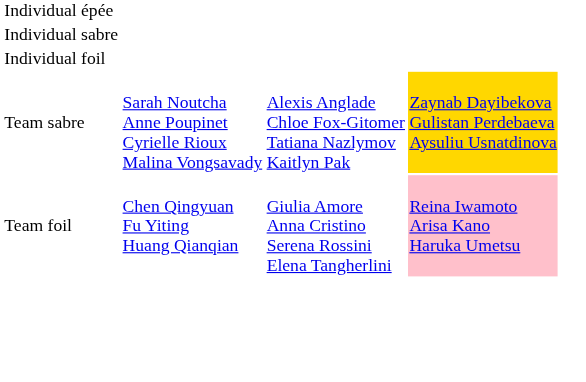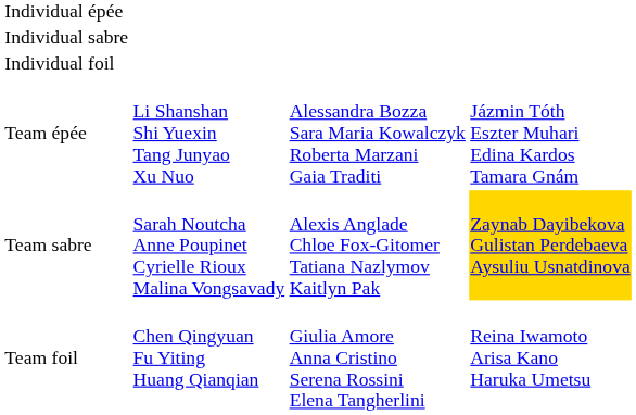 <table>
 <tr>
 <td rowspan=2>Individual épée<br></td>
 <td rowspan=2></td>
 <td rowspan=2></td>
 <td></td>
 </tr>
 <tr>
 <td></td>
 </tr>
 <tr>
 <td rowspan=2>Individual sabre<br></td>
 <td rowspan=2></td>
 <td rowspan=2></td>
 <td></td>
 </tr>
 <tr>
 <td></td>
 </tr>
 <tr>
 <td rowspan=2>Individual foil<br></td>
 <td rowspan=2></td>
 <td rowspan=2></td>
 <td></td>
 </tr>
 <tr>
 <td></td>
 </tr>
 <tr>
+<td>Team épée<br></td>
+<td><br><a href='#'>Li Shanshan</a><br><a href='#'>Shi Yuexin</a><br><a href='#'>Tang Junyao</a><br><a href='#'>Xu Nuo</a></td>
+<td><br><a href='#'>Alessandra Bozza</a><br><a href='#'>Sara Maria Kowalczyk</a><br><a href='#'>Roberta Marzani</a><br><a href='#'>Gaia Traditi</a></td>
+<td><br><a href='#'>Jázmin Tóth</a><br><a href='#'>Eszter Muhari</a><br><a href='#'>Edina Kardos</a><br><a href='#'>Tamara Gnám</a></td>
+</tr>
+<tr>
 <td>Team sabre<br></td>
 <td><br><a href='#'>Sarah Noutcha</a><br><a href='#'>Anne Poupinet</a><br><a href='#'>Cyrielle Rioux</a><br><a href='#'>Malina Vongsavady</a></td>
 <td><br><a href='#'>Alexis Anglade</a><br><a href='#'>Chloe Fox-Gitomer</a><br><a href='#'>Tatiana Nazlymov</a><br><a href='#'>Kaitlyn Pak</a></td>
 <td valign=top style="background: gold;"><br><a href='#'>Zaynab Dayibekova</a><br><a href='#'>Gulistan Perdebaeva</a><br><a href='#'>Aysuliu Usnatdinova</a></td>
 </tr>
 <tr>
 <td>Team foil<br></td>
 <td valign=top><br><a href='#'>Chen Qingyuan</a><br><a href='#'>Fu Yiting</a><br><a href='#'>Huang Qianqian</a></td>
 <td><br><a href='#'>Giulia Amore</a><br><a href='#'>Anna Cristino</a><br><a href='#'>Serena Rossini</a><br><a href='#'>Elena Tangherlini</a></td>
-<td valign=top style="background: pink;"><br><a href='#'>Reina Iwamoto</a><br><a href='#'>Arisa Kano</a><br><a href='#'>Haruka Umetsu</a></td>
+<td valign=top><br><a href='#'>Reina Iwamoto</a><br><a href='#'>Arisa Kano</a><br><a href='#'>Haruka Umetsu</a></td>
 </tr>
 </table>
